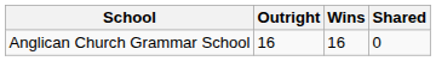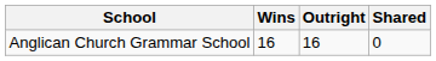 <table class="wikitable sortable">
 <tr>
 <th>School</th>
+<th>Wins</th>
 <th>Outright</th>
-<th>Wins</th>
 <th>Shared</th>
 </tr>
 <tr>
 <td>Anglican Church Grammar School</td>
 <td>16</td>
 <td>16</td>
 <td>0</td>
 </tr>
 </table>
